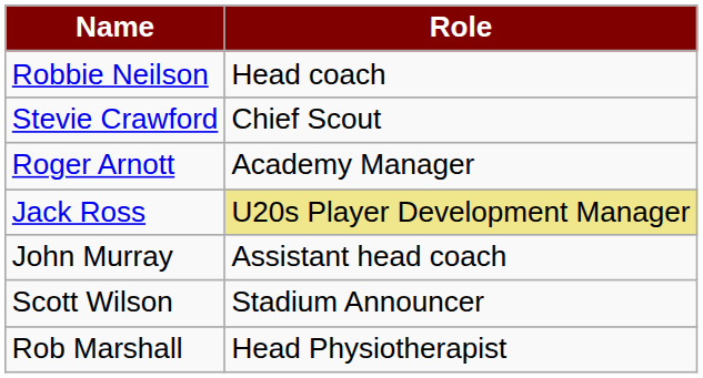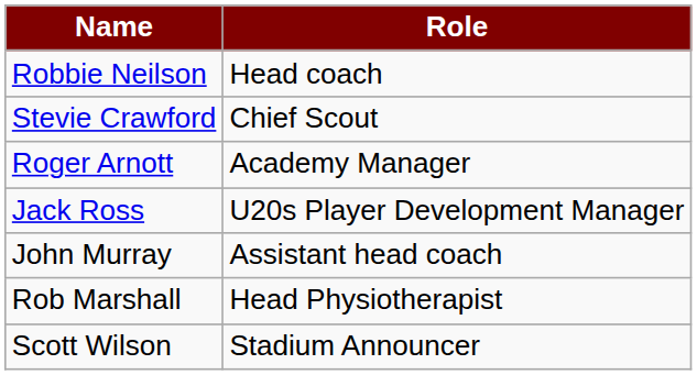 <table class="wikitable">
 <tr>
 <th style="background:maroon; color:white;" scope="col">Name</th>
 <th style="background:maroon; color:white;" scope="col">Role</th>
 </tr>
 <tr>
 <td>  <a href='#'>Robbie Neilson</a></td>
 <td>Head coach</td>
 </tr>
 <tr>
 <td>  <a href='#'>Stevie Crawford</a></td>
 <td>Chief Scout<br></td>
 </tr>
 <tr>
 <td> <a href='#'>Roger Arnott</a></td>
 <td>Academy Manager</td>
 </tr>
 <tr>
 <td> <a href='#'>Jack Ross</a></td>
-<td style="background: khaki;">U20s Player Development Manager</td>
+<td>U20s Player Development Manager</td>
 </tr>
 <tr>
 <td> John Murray</td>
 <td>Assistant head coach</td>
 </tr>
 <tr>
+<td> Rob Marshall</td>
+<td>Head Physiotherapist</td>
+</tr>
+<tr>
 <td>Scott Wilson</td>
 <td>Stadium Announcer</td>
 </tr>
-<tr>
-<td> Rob Marshall</td>
-<td>Head Physiotherapist</td>
-</tr>
 </table>
